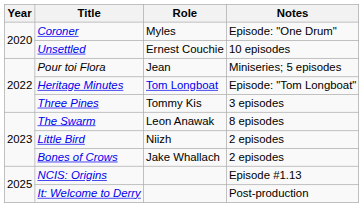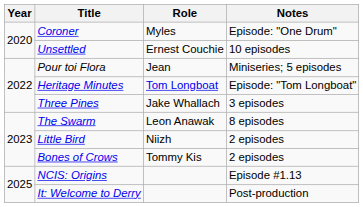 <table class="wikitable">
 <tr>
 <th>Year</th>
 <th>Title</th>
 <th>Role</th>
 <th>Notes</th>
 </tr>
 <tr>
 <td rowspan="2">2020</td>
 <td><em><a href='#'>Coroner</a></em></td>
 <td>Myles</td>
 <td>Episode: "One Drum"</td>
 </tr>
 <tr>
 <td><em><a href='#'>Unsettled</a></em></td>
 <td>Ernest Couchie</td>
 <td>10 episodes</td>
 </tr>
 <tr>
 <td rowspan="3">2022</td>
 <td><em>Pour toi Flora</em></td>
 <td>Jean</td>
 <td>Miniseries; 5 episodes</td>
 </tr>
 <tr>
 <td><em><a href='#'>Heritage Minutes</a></em></td>
 <td><a href='#'>Tom Longboat</a></td>
 <td>Episode: "Tom Longboat"</td>
 </tr>
 <tr>
 <td><em><a href='#'>Three Pines</a></em></td>
-<td>Tommy Kis</td>
+<td>Jake Whallach</td>
 <td>3 episodes</td>
 </tr>
 <tr>
 <td rowspan="3">2023</td>
 <td><em><a href='#'>The Swarm</a></em></td>
 <td>Leon Anawak</td>
 <td>8 episodes</td>
 </tr>
 <tr>
 <td><em><a href='#'>Little Bird</a></em></td>
 <td>Niizh</td>
 <td>2 episodes</td>
 </tr>
 <tr>
 <td><em><a href='#'>Bones of Crows</a></em></td>
-<td>Jake Whallach</td>
+<td>Tommy Kis</td>
 <td>2 episodes</td>
 </tr>
 <tr>
 <td rowspan="2">2025</td>
 <td><em><a href='#'>NCIS: Origins</a></em></td>
 <td></td>
 <td>Episode #1.13</td>
 </tr>
 <tr>
 <td><em><a href='#'>It: Welcome to Derry</a></em></td>
 <td></td>
 <td>Post-production</td>
 </tr>
 </table>
